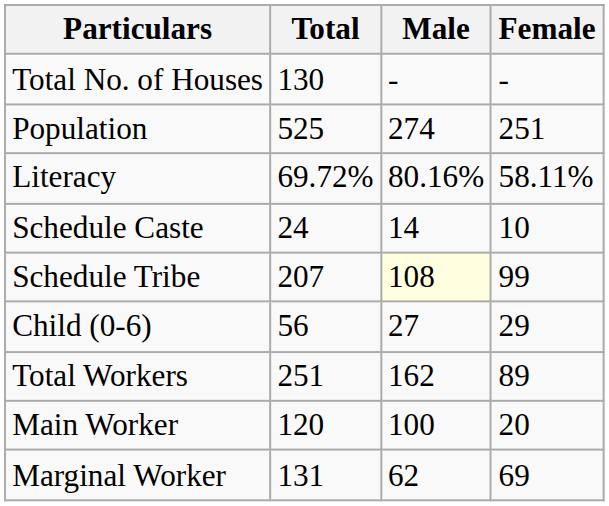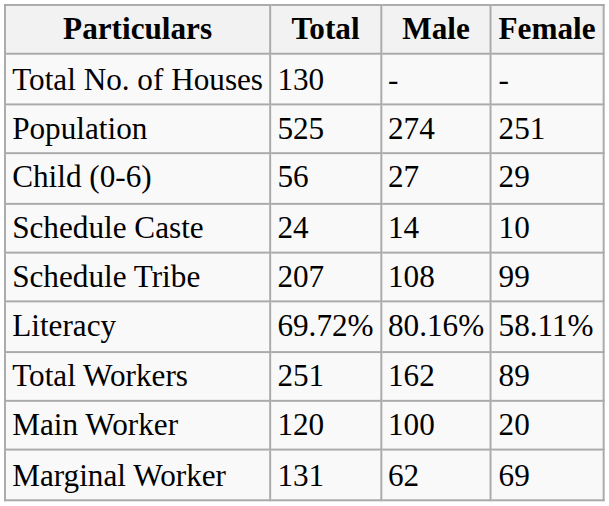 <table class="wikitable">
 <tr>
 <th>Particulars</th>
 <th>Total</th>
 <th>Male</th>
 <th>Female</th>
 </tr>
 <tr>
 <td>Total No. of Houses</td>
 <td>130</td>
 <td>-</td>
 <td>-</td>
 </tr>
 <tr>
 <td>Population</td>
 <td>525</td>
 <td>274</td>
 <td>251</td>
 </tr>
 <tr>
-<td>Literacy</td>
-<td>69.72%</td>
-<td>80.16%</td>
-<td>58.11%</td>
+<td>Child (0-6)</td>
+<td>56</td>
+<td>27</td>
+<td>29</td>
 </tr>
 <tr>
 <td>Schedule Caste</td>
 <td>24</td>
 <td>14</td>
 <td>10</td>
 </tr>
 <tr>
 <td>Schedule Tribe</td>
 <td>207</td>
-<td style="background: lightyellow;">108</td>
+<td>108</td>
 <td>99</td>
 </tr>
 <tr>
-<td>Child (0-6)</td>
-<td>56</td>
-<td>27</td>
-<td>29</td>
+<td>Literacy</td>
+<td>69.72%</td>
+<td>80.16%</td>
+<td>58.11%</td>
 </tr>
 <tr>
 <td>Total Workers</td>
 <td>251</td>
 <td>162</td>
 <td>89</td>
 </tr>
 <tr>
 <td>Main Worker</td>
 <td>120</td>
 <td>100</td>
 <td>20</td>
 </tr>
 <tr>
 <td>Marginal Worker</td>
 <td>131</td>
 <td>62</td>
 <td>69</td>
 </tr>
 </table>
